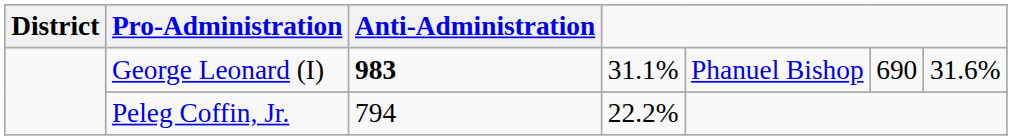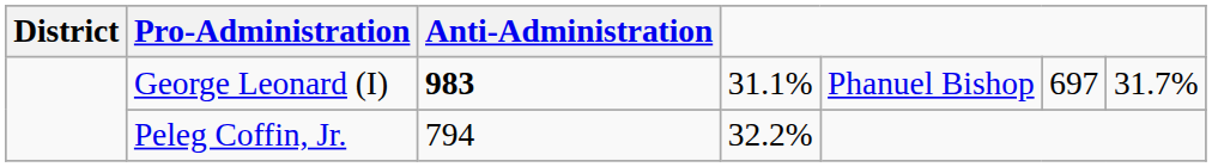 <table class=wikitable>
 <tr>
 <th>District</th>
 <th><a href='#'>Pro-Administration</a></th>
 <th><a href='#'>Anti-Administration</a></th>
 </tr>
 <tr>
 <td rowspan=2></td>
 <td><a href='#'>George Leonard</a> (I)</td>
 <td><strong>983</strong></td>
 <td>31.1%</td>
 <td><a href='#'>Phanuel Bishop</a></td>
-<td>690</td>
-<td>31.6%</td>
+<td>697</td>
+<td>31.7%</td>
 </tr>
 <tr>
 <td><a href='#'>Peleg Coffin, Jr.</a></td>
 <td>794</td>
-<td>22.2%</td>
+<td>32.2%</td>
 </tr>
 </table>
